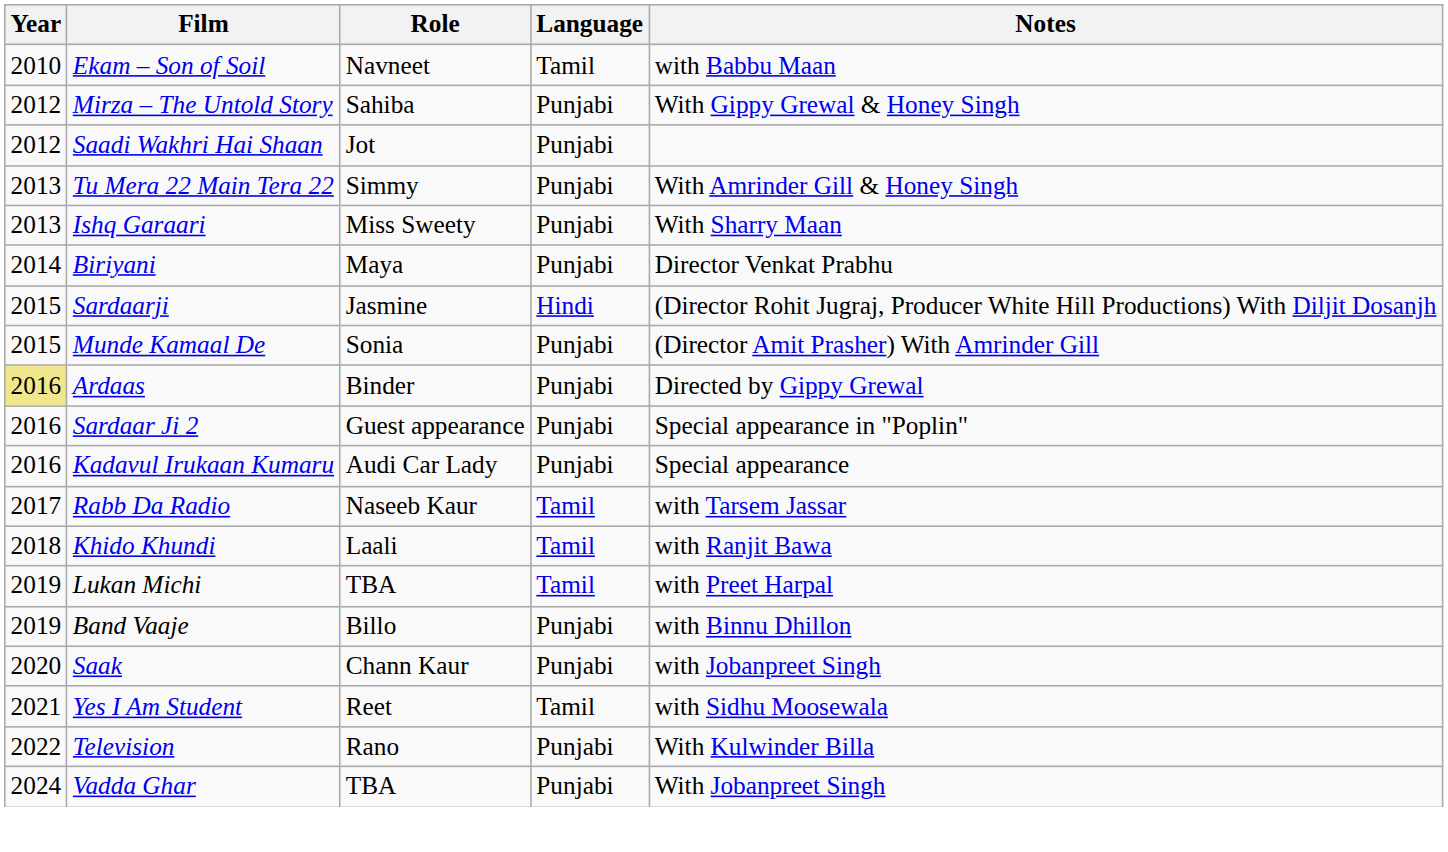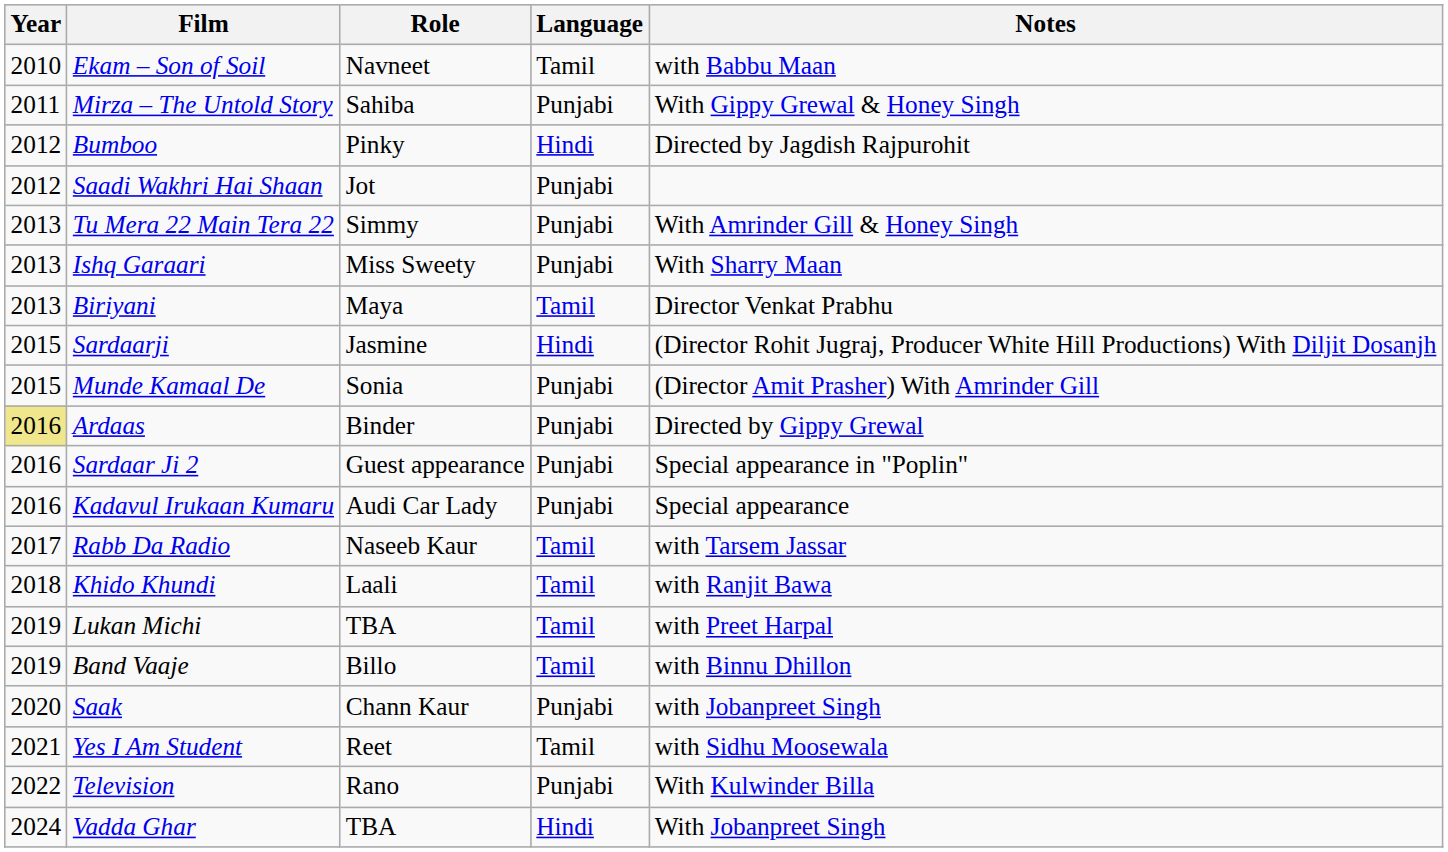 <table class="wikitable sortable">
 <tr>
 <th>Year</th>
 <th>Film</th>
 <th>Role</th>
 <th>Language</th>
 <th class="unsortable">Notes</th>
 </tr>
 <tr>
 <td>2010</td>
 <td><em><a href='#'>Ekam&nbsp;– Son of Soil</a></em></td>
 <td>Navneet</td>
 <td>Tamil</td>
 <td>with <a href='#'>Babbu Maan</a></td>
 </tr>
 <tr>
-<td>2012</td>
+<td>2011</td>
 <td><em><a href='#'>Mirza&nbsp;– The Untold Story</a></em></td>
 <td>Sahiba</td>
 <td>Punjabi</td>
 <td>With <a href='#'>Gippy Grewal</a> & <a href='#'>Honey Singh</a></td>
+</tr>
+<tr>
+<td>2012</td>
+<td><em><a href='#'>Bumboo</a></em></td>
+<td>Pinky</td>
+<td><a href='#'>Hindi</a></td>
+<td>Directed by Jagdish Rajpurohit</td>
 </tr>
 <tr>
 <td>2012</td>
 <td><em><a href='#'>Saadi Wakhri Hai Shaan</a></em></td>
 <td>Jot</td>
 <td>Punjabi</td>
 <td></td>
 </tr>
 <tr>
 <td>2013</td>
 <td><em><a href='#'>Tu Mera 22 Main Tera 22</a></em></td>
 <td>Simmy</td>
 <td>Punjabi</td>
 <td>With <a href='#'>Amrinder Gill</a> & <a href='#'>Honey Singh</a></td>
 </tr>
 <tr>
 <td>2013</td>
 <td><em><a href='#'>Ishq Garaari</a></em></td>
 <td>Miss Sweety</td>
 <td>Punjabi</td>
 <td>With <a href='#'>Sharry Maan</a></td>
 </tr>
 <tr>
-<td>2014</td>
+<td>2013</td>
 <td><em><a href='#'>Biriyani</a></em></td>
 <td>Maya</td>
-<td>Punjabi</td>
+<td><a href='#'>Tamil</a></td>
 <td>Director Venkat Prabhu</td>
 </tr>
 <tr>
 <td>2015</td>
 <td><em><a href='#'>Sardaarji</a></em></td>
 <td>Jasmine</td>
 <td><a href='#'>Hindi</a></td>
 <td>(Director Rohit Jugraj, Producer White Hill Productions) With <a href='#'>Diljit Dosanjh</a></td>
 </tr>
 <tr>
 <td>2015</td>
 <td><em><a href='#'>Munde Kamaal De</a></em></td>
 <td>Sonia</td>
 <td>Punjabi</td>
 <td>(Director <a href='#'>Amit Prasher</a>) With <a href='#'>Amrinder Gill</a></td>
 </tr>
 <tr>
 <td style="background: khaki;">2016</td>
 <td><em><a href='#'>Ardaas</a></em></td>
 <td>Binder</td>
 <td>Punjabi</td>
 <td>Directed by <a href='#'>Gippy Grewal</a></td>
 </tr>
 <tr>
 <td>2016</td>
 <td><em><a href='#'>Sardaar Ji 2</a></em></td>
 <td>Guest appearance</td>
 <td>Punjabi</td>
 <td>Special appearance in "Poplin"</td>
 </tr>
 <tr>
 <td>2016</td>
 <td><em><a href='#'>Kadavul Irukaan Kumaru</a></em></td>
 <td>Audi Car Lady</td>
 <td>Punjabi</td>
 <td>Special appearance</td>
 </tr>
 <tr>
 <td>2017</td>
 <td><em><a href='#'>Rabb Da Radio</a></em></td>
 <td>Naseeb Kaur</td>
 <td><a href='#'>Tamil</a></td>
 <td>with <a href='#'>Tarsem Jassar</a></td>
 </tr>
 <tr>
 <td>2018</td>
 <td><em><a href='#'>Khido Khundi</a></em></td>
 <td>Laali</td>
 <td><a href='#'>Tamil</a></td>
 <td>with <a href='#'>Ranjit Bawa</a></td>
 </tr>
 <tr>
 <td>2019</td>
 <td><em>Lukan Michi</em></td>
 <td>TBA</td>
 <td><a href='#'>Tamil</a></td>
 <td>with <a href='#'>Preet Harpal</a></td>
 </tr>
 <tr>
 <td>2019</td>
 <td><em>Band Vaaje</em></td>
 <td>Billo</td>
-<td>Punjabi</td>
+<td><a href='#'>Tamil</a></td>
 <td>with <a href='#'>Binnu Dhillon</a></td>
 </tr>
 <tr>
 <td>2020</td>
 <td><em><a href='#'>Saak</a></em></td>
 <td>Chann Kaur</td>
 <td>Punjabi</td>
 <td>with <a href='#'>Jobanpreet Singh</a></td>
 </tr>
 <tr>
 <td>2021</td>
 <td><em><a href='#'>Yes I Am Student</a></em></td>
 <td>Reet</td>
 <td>Tamil</td>
 <td>with <a href='#'>Sidhu Moosewala</a></td>
 </tr>
 <tr>
 <td>2022</td>
 <td><em><a href='#'>Television</a></em></td>
 <td>Rano</td>
 <td>Punjabi</td>
 <td>With <a href='#'>Kulwinder Billa</a></td>
 </tr>
 <tr>
 <td>2024</td>
 <td><em><a href='#'>Vadda Ghar</a></em></td>
 <td>TBA</td>
-<td>Punjabi</td>
+<td><a href='#'>Hindi</a></td>
 <td>With <a href='#'>Jobanpreet Singh</a></td>
 </tr>
 </table>
